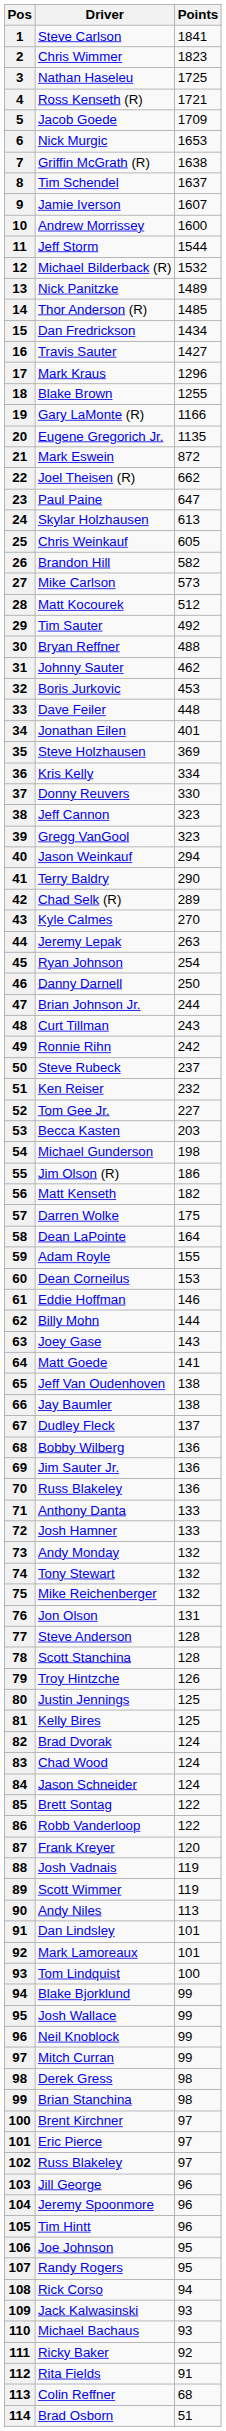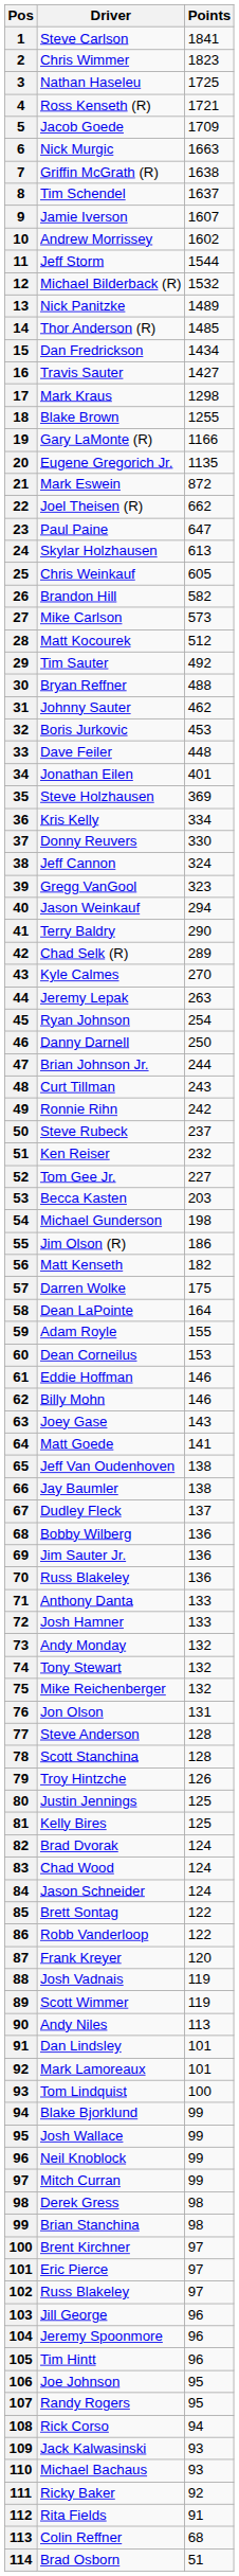 <table class=wikitable>
 <tr>
 <th>Pos</th>
 <th>Driver</th>
 <th>Points</th>
 </tr>
 <tr>
 <th>1</th>
 <td><a href='#'>Steve Carlson</a></td>
 <td>1841</td>
 </tr>
 <tr>
 <th>2</th>
 <td><a href='#'>Chris Wimmer</a></td>
 <td>1823</td>
 </tr>
 <tr>
 <th>3</th>
 <td><a href='#'>Nathan Haseleu</a></td>
 <td>1725</td>
 </tr>
 <tr>
 <th>4</th>
 <td><a href='#'>Ross Kenseth</a> (R)</td>
 <td>1721</td>
 </tr>
 <tr>
 <th>5</th>
 <td><a href='#'>Jacob Goede</a></td>
 <td>1709</td>
 </tr>
 <tr>
 <th>6</th>
 <td><a href='#'>Nick Murgic</a></td>
-<td>1653</td>
+<td>1663</td>
 </tr>
 <tr>
 <th>7</th>
 <td><a href='#'>Griffin McGrath</a> (R)</td>
 <td>1638</td>
 </tr>
 <tr>
 <th>8</th>
 <td><a href='#'>Tim Schendel</a></td>
 <td>1637</td>
 </tr>
 <tr>
 <th>9</th>
 <td><a href='#'>Jamie Iverson</a></td>
 <td>1607</td>
 </tr>
 <tr>
 <th>10</th>
 <td><a href='#'>Andrew Morrissey</a></td>
-<td>1600</td>
+<td>1602</td>
 </tr>
 <tr>
 <th>11</th>
 <td><a href='#'>Jeff Storm</a></td>
 <td>1544</td>
 </tr>
 <tr>
 <th>12</th>
 <td><a href='#'>Michael Bilderback</a> (R)</td>
 <td>1532</td>
 </tr>
 <tr>
 <th>13</th>
 <td><a href='#'>Nick Panitzke</a></td>
 <td>1489</td>
 </tr>
 <tr>
 <th>14</th>
 <td><a href='#'>Thor Anderson</a> (R)</td>
 <td>1485</td>
 </tr>
 <tr>
 <th>15</th>
 <td><a href='#'>Dan Fredrickson</a></td>
 <td>1434</td>
 </tr>
 <tr>
 <th>16</th>
 <td><a href='#'>Travis Sauter</a></td>
 <td>1427</td>
 </tr>
 <tr>
 <th>17</th>
 <td><a href='#'>Mark Kraus</a></td>
-<td>1296</td>
+<td>1298</td>
 </tr>
 <tr>
 <th>18</th>
 <td><a href='#'>Blake Brown</a></td>
 <td>1255</td>
 </tr>
 <tr>
 <th>19</th>
 <td><a href='#'>Gary LaMonte</a> (R)</td>
 <td>1166</td>
 </tr>
 <tr>
 <th>20</th>
 <td><a href='#'>Eugene Gregorich Jr.</a></td>
 <td>1135</td>
 </tr>
 <tr>
 <th>21</th>
 <td><a href='#'>Mark Eswein</a></td>
 <td>872</td>
 </tr>
 <tr>
 <th>22</th>
 <td><a href='#'>Joel Theisen</a> (R)</td>
 <td>662</td>
 </tr>
 <tr>
 <th>23</th>
 <td><a href='#'>Paul Paine</a></td>
 <td>647</td>
 </tr>
 <tr>
 <th>24</th>
 <td><a href='#'>Skylar Holzhausen</a></td>
 <td>613</td>
 </tr>
 <tr>
 <th>25</th>
 <td><a href='#'>Chris Weinkauf</a></td>
 <td>605</td>
 </tr>
 <tr>
 <th>26</th>
 <td><a href='#'>Brandon Hill</a></td>
 <td>582</td>
 </tr>
 <tr>
 <th>27</th>
 <td><a href='#'>Mike Carlson</a></td>
 <td>573</td>
 </tr>
 <tr>
 <th>28</th>
 <td><a href='#'>Matt Kocourek</a></td>
 <td>512</td>
 </tr>
 <tr>
 <th>29</th>
 <td><a href='#'>Tim Sauter</a></td>
 <td>492</td>
 </tr>
 <tr>
 <th>30</th>
 <td><a href='#'>Bryan Reffner</a></td>
 <td>488</td>
 </tr>
 <tr>
 <th>31</th>
 <td><a href='#'>Johnny Sauter</a></td>
 <td>462</td>
 </tr>
 <tr>
 <th>32</th>
 <td><a href='#'>Boris Jurkovic</a></td>
 <td>453</td>
 </tr>
 <tr>
 <th>33</th>
 <td><a href='#'>Dave Feiler</a></td>
 <td>448</td>
 </tr>
 <tr>
 <th>34</th>
 <td><a href='#'>Jonathan Eilen</a></td>
 <td>401</td>
 </tr>
 <tr>
 <th>35</th>
 <td><a href='#'>Steve Holzhausen</a></td>
 <td>369</td>
 </tr>
 <tr>
 <th>36</th>
 <td><a href='#'>Kris Kelly</a></td>
 <td>334</td>
 </tr>
 <tr>
 <th>37</th>
 <td><a href='#'>Donny Reuvers</a></td>
 <td>330</td>
 </tr>
 <tr>
 <th>38</th>
 <td><a href='#'>Jeff Cannon</a></td>
-<td>323</td>
+<td>324</td>
 </tr>
 <tr>
 <th>39</th>
 <td><a href='#'>Gregg VanGool</a></td>
 <td>323</td>
 </tr>
 <tr>
 <th>40</th>
 <td><a href='#'>Jason Weinkauf</a></td>
 <td>294</td>
 </tr>
 <tr>
 <th>41</th>
 <td><a href='#'>Terry Baldry</a></td>
 <td>290</td>
 </tr>
 <tr>
 <th>42</th>
 <td><a href='#'>Chad Selk</a> (R)</td>
 <td>289</td>
 </tr>
 <tr>
 <th>43</th>
 <td><a href='#'>Kyle Calmes</a></td>
 <td>270</td>
 </tr>
 <tr>
 <th>44</th>
 <td><a href='#'>Jeremy Lepak</a></td>
 <td>263</td>
 </tr>
 <tr>
 <th>45</th>
 <td><a href='#'>Ryan Johnson</a></td>
 <td>254</td>
 </tr>
 <tr>
 <th>46</th>
 <td><a href='#'>Danny Darnell</a></td>
 <td>250</td>
 </tr>
 <tr>
 <th>47</th>
 <td><a href='#'>Brian Johnson Jr.</a></td>
 <td>244</td>
 </tr>
 <tr>
 <th>48</th>
 <td><a href='#'>Curt Tillman</a></td>
 <td>243</td>
 </tr>
 <tr>
 <th>49</th>
 <td><a href='#'>Ronnie Rihn</a></td>
 <td>242</td>
 </tr>
 <tr>
 <th>50</th>
 <td><a href='#'>Steve Rubeck</a></td>
 <td>237</td>
 </tr>
 <tr>
 <th>51</th>
 <td><a href='#'>Ken Reiser</a></td>
 <td>232</td>
 </tr>
 <tr>
 <th>52</th>
 <td><a href='#'>Tom Gee Jr.</a></td>
 <td>227</td>
 </tr>
 <tr>
 <th>53</th>
 <td><a href='#'>Becca Kasten</a></td>
 <td>203</td>
 </tr>
 <tr>
 <th>54</th>
 <td><a href='#'>Michael Gunderson</a></td>
 <td>198</td>
 </tr>
 <tr>
 <th>55</th>
 <td><a href='#'>Jim Olson</a> (R)</td>
 <td>186</td>
 </tr>
 <tr>
 <th>56</th>
 <td><a href='#'>Matt Kenseth</a></td>
 <td>182</td>
 </tr>
 <tr>
 <th>57</th>
 <td><a href='#'>Darren Wolke</a></td>
 <td>175</td>
 </tr>
 <tr>
 <th>58</th>
 <td><a href='#'>Dean LaPointe</a></td>
 <td>164</td>
 </tr>
 <tr>
 <th>59</th>
 <td><a href='#'>Adam Royle</a></td>
 <td>155</td>
 </tr>
 <tr>
 <th>60</th>
 <td><a href='#'>Dean Corneilus</a></td>
 <td>153</td>
 </tr>
 <tr>
 <th>61</th>
 <td><a href='#'>Eddie Hoffman</a></td>
 <td>146</td>
 </tr>
 <tr>
 <th>62</th>
 <td><a href='#'>Billy Mohn</a></td>
-<td>144</td>
+<td>146</td>
 </tr>
 <tr>
 <th>63</th>
 <td><a href='#'>Joey Gase</a></td>
 <td>143</td>
 </tr>
 <tr>
 <th>64</th>
 <td><a href='#'>Matt Goede</a></td>
 <td>141</td>
 </tr>
 <tr>
 <th>65</th>
 <td><a href='#'>Jeff Van Oudenhoven</a></td>
 <td>138</td>
 </tr>
 <tr>
 <th>66</th>
 <td><a href='#'>Jay Baumler</a></td>
 <td>138</td>
 </tr>
 <tr>
 <th>67</th>
 <td><a href='#'>Dudley Fleck</a></td>
 <td>137</td>
 </tr>
 <tr>
 <th>68</th>
 <td><a href='#'>Bobby Wilberg</a></td>
 <td>136</td>
 </tr>
 <tr>
 <th>69</th>
 <td><a href='#'>Jim Sauter Jr.</a></td>
 <td>136</td>
 </tr>
 <tr>
 <th>70</th>
 <td><a href='#'>Russ Blakeley</a></td>
 <td>136</td>
 </tr>
 <tr>
 <th>71</th>
 <td><a href='#'>Anthony Danta</a></td>
 <td>133</td>
 </tr>
 <tr>
 <th>72</th>
 <td><a href='#'>Josh Hamner</a></td>
 <td>133</td>
 </tr>
 <tr>
 <th>73</th>
 <td><a href='#'>Andy Monday</a></td>
 <td>132</td>
 </tr>
 <tr>
 <th>74</th>
 <td><a href='#'>Tony Stewart</a></td>
 <td>132</td>
 </tr>
 <tr>
 <th>75</th>
 <td><a href='#'>Mike Reichenberger</a></td>
 <td>132</td>
 </tr>
 <tr>
 <th>76</th>
 <td><a href='#'>Jon Olson</a></td>
 <td>131</td>
 </tr>
 <tr>
 <th>77</th>
 <td><a href='#'>Steve Anderson</a></td>
 <td>128</td>
 </tr>
 <tr>
 <th>78</th>
 <td><a href='#'>Scott Stanchina</a></td>
 <td>128</td>
 </tr>
 <tr>
 <th>79</th>
 <td><a href='#'>Troy Hintzche</a></td>
 <td>126</td>
 </tr>
 <tr>
 <th>80</th>
 <td><a href='#'>Justin Jennings</a></td>
 <td>125</td>
 </tr>
 <tr>
 <th>81</th>
 <td><a href='#'>Kelly Bires</a></td>
 <td>125</td>
 </tr>
 <tr>
 <th>82</th>
 <td><a href='#'>Brad Dvorak</a></td>
 <td>124</td>
 </tr>
 <tr>
 <th>83</th>
 <td><a href='#'>Chad Wood</a></td>
 <td>124</td>
 </tr>
 <tr>
 <th>84</th>
 <td><a href='#'>Jason Schneider</a></td>
 <td>124</td>
 </tr>
 <tr>
 <th>85</th>
 <td><a href='#'>Brett Sontag</a></td>
 <td>122</td>
 </tr>
 <tr>
 <th>86</th>
 <td><a href='#'>Robb Vanderloop</a></td>
 <td>122</td>
 </tr>
 <tr>
 <th>87</th>
 <td><a href='#'>Frank Kreyer</a></td>
 <td>120</td>
 </tr>
 <tr>
 <th>88</th>
 <td><a href='#'>Josh Vadnais</a></td>
 <td>119</td>
 </tr>
 <tr>
 <th>89</th>
 <td><a href='#'>Scott Wimmer</a></td>
 <td>119</td>
 </tr>
 <tr>
 <th>90</th>
 <td><a href='#'>Andy Niles</a></td>
 <td>113</td>
 </tr>
 <tr>
 <th>91</th>
 <td><a href='#'>Dan Lindsley</a></td>
 <td>101</td>
 </tr>
 <tr>
 <th>92</th>
 <td><a href='#'>Mark Lamoreaux</a></td>
 <td>101</td>
 </tr>
 <tr>
 <th>93</th>
 <td><a href='#'>Tom Lindquist</a></td>
 <td>100</td>
 </tr>
 <tr>
 <th>94</th>
 <td><a href='#'>Blake Bjorklund</a></td>
 <td>99</td>
 </tr>
 <tr>
 <th>95</th>
 <td><a href='#'>Josh Wallace</a></td>
 <td>99</td>
 </tr>
 <tr>
 <th>96</th>
 <td><a href='#'>Neil Knoblock</a></td>
 <td>99</td>
 </tr>
 <tr>
 <th>97</th>
 <td><a href='#'>Mitch Curran</a></td>
 <td>99</td>
 </tr>
 <tr>
 <th>98</th>
 <td><a href='#'>Derek Gress</a></td>
 <td>98</td>
 </tr>
 <tr>
 <th>99</th>
 <td><a href='#'>Brian Stanchina</a></td>
 <td>98</td>
 </tr>
 <tr>
 <th>100</th>
 <td><a href='#'>Brent Kirchner</a></td>
 <td>97</td>
 </tr>
 <tr>
 <th>101</th>
 <td><a href='#'>Eric Pierce</a></td>
 <td>97</td>
 </tr>
 <tr>
 <th>102</th>
 <td><a href='#'>Russ Blakeley</a></td>
 <td>97</td>
 </tr>
 <tr>
 <th>103</th>
 <td><a href='#'>Jill George</a></td>
 <td>96</td>
 </tr>
 <tr>
 <th>104</th>
 <td><a href='#'>Jeremy Spoonmore</a></td>
 <td>96</td>
 </tr>
 <tr>
 <th>105</th>
 <td><a href='#'>Tim Hintt</a></td>
 <td>96</td>
 </tr>
 <tr>
 <th>106</th>
 <td><a href='#'>Joe Johnson</a></td>
 <td>95</td>
 </tr>
 <tr>
 <th>107</th>
 <td><a href='#'>Randy Rogers</a></td>
 <td>95</td>
 </tr>
 <tr>
 <th>108</th>
 <td><a href='#'>Rick Corso</a></td>
 <td>94</td>
 </tr>
 <tr>
 <th>109</th>
 <td><a href='#'>Jack Kalwasinski</a></td>
 <td>93</td>
 </tr>
 <tr>
 <th>110</th>
 <td><a href='#'>Michael Bachaus</a></td>
 <td>93</td>
 </tr>
 <tr>
 <th>111</th>
 <td><a href='#'>Ricky Baker</a></td>
 <td>92</td>
 </tr>
 <tr>
 <th>112</th>
 <td><a href='#'>Rita Fields</a></td>
 <td>91</td>
 </tr>
 <tr>
 <th>113</th>
 <td><a href='#'>Colin Reffner</a></td>
 <td>68</td>
 </tr>
 <tr>
 <th>114</th>
 <td><a href='#'>Brad Osborn</a></td>
 <td>51</td>
 </tr>
 </table>
